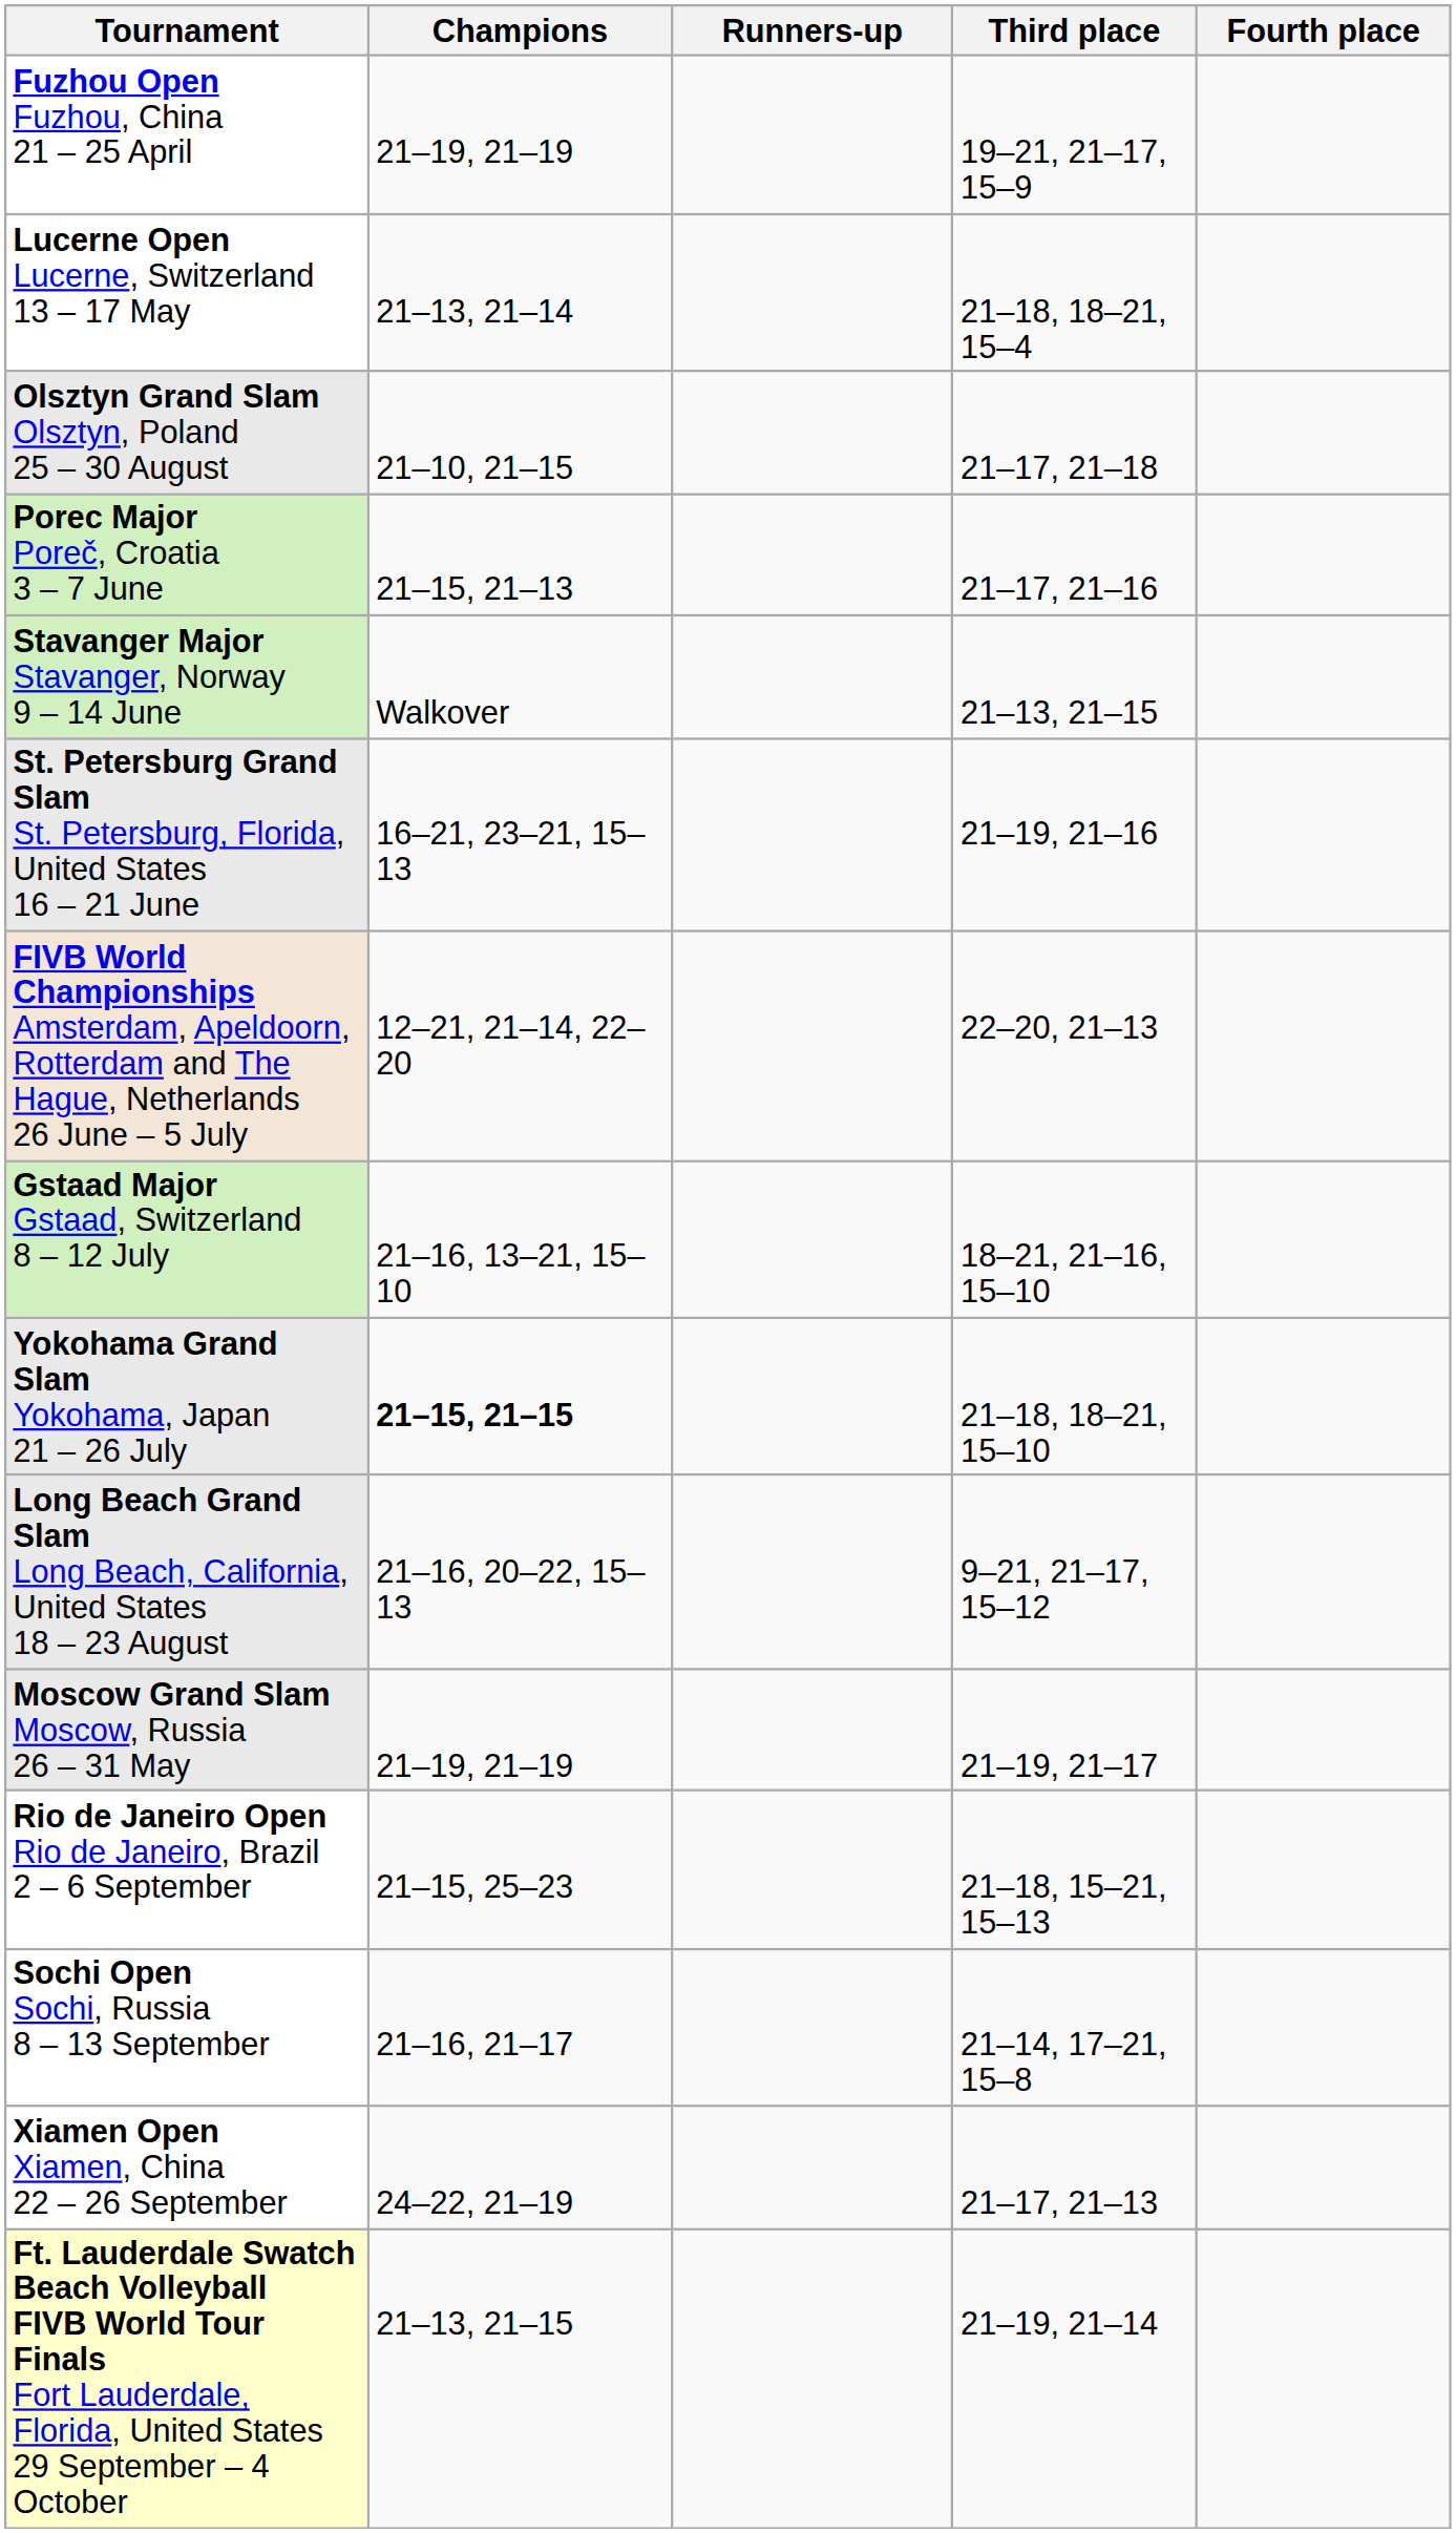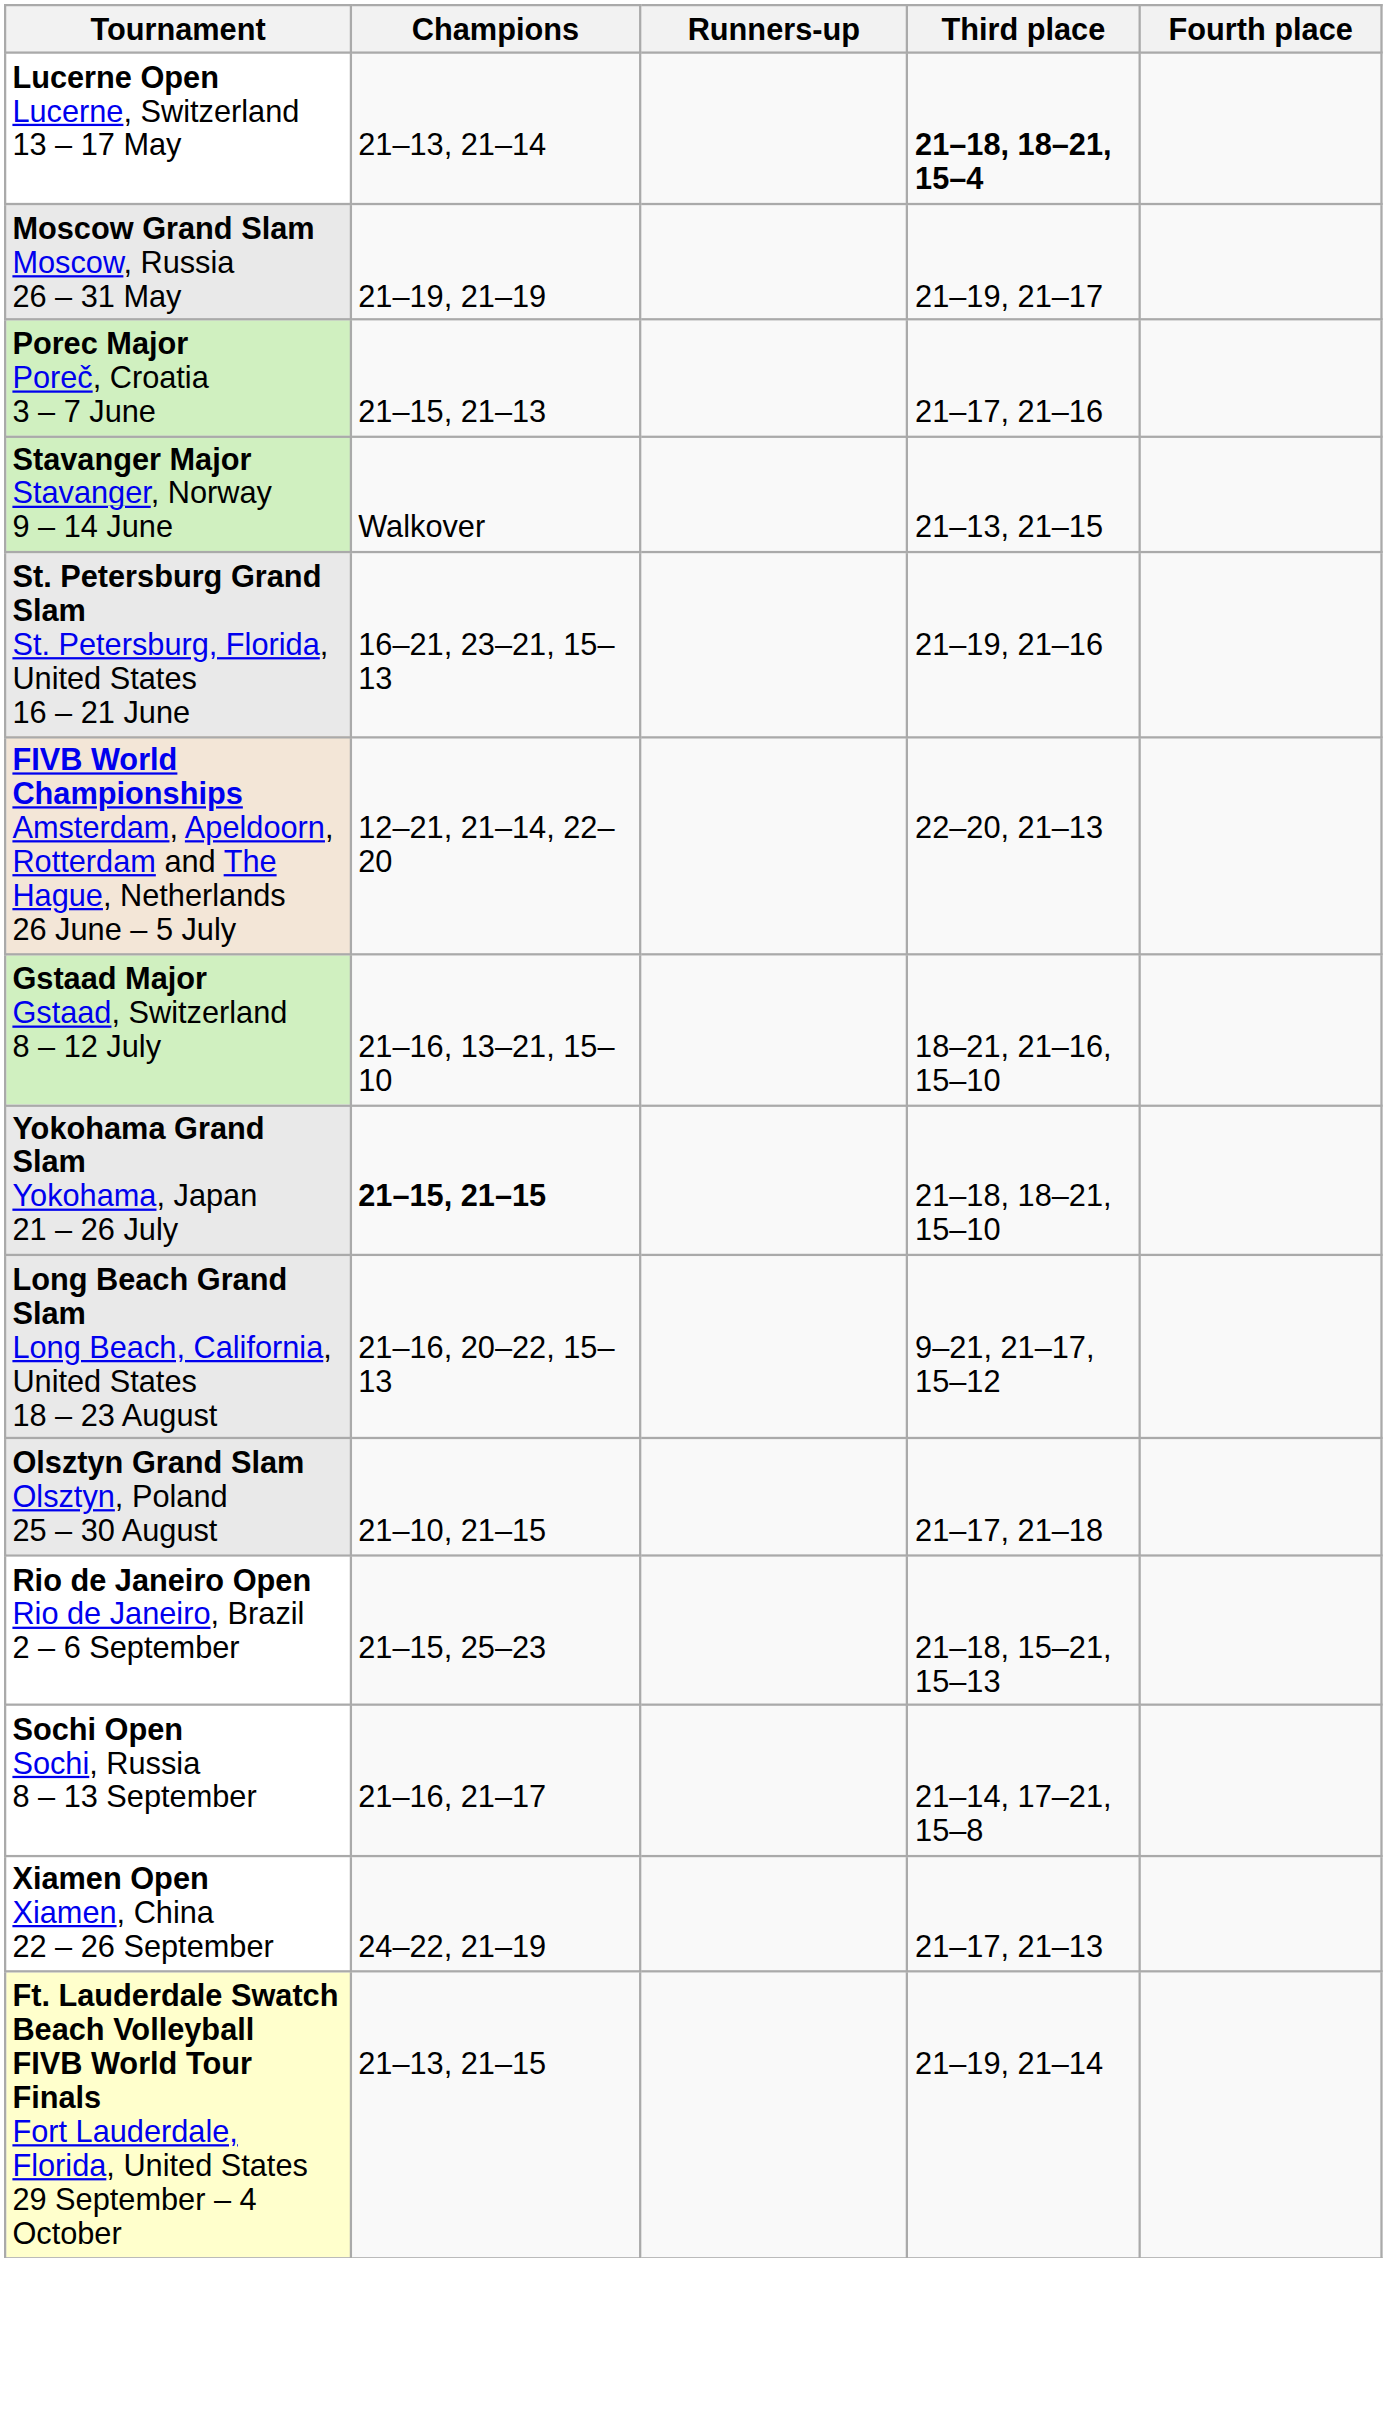 <table class=wikitable style=font-size:85%>
 <tr>
 <th width=230>Tournament</th>
 <th width=210>Champions</th>
 <th width=210>Runners-up</th>
 <th width=210>Third place</th>
 <th width=210>Fourth place</th>
 </tr>
 <tr valign=top>
-<td style="background:#ffffff;"><strong><a href='#'>Fuzhou Open</a></strong><br><a href='#'>Fuzhou</a>, China<br>21 – 25 April</td>
-<td><br> <br> 21–19, 21–19</td>
+<td style="background:#ffffff;"><strong>Lucerne Open</strong><br><a href='#'>Lucerne</a>, Switzerland<br>13 – 17 May</td>
+<td><br><br> 21–13, 21–14</td>
 <td><br> </td>
-<td><br> <br> 19–21, 21–17, 15–9</td>
+<td><strong><br> <br> 21–18, 18–21, 15–4</strong></td>
 <td><br> </td>
 </tr>
 <tr valign=top>
-<td style="background:#ffffff;"><strong>Lucerne Open</strong><br><a href='#'>Lucerne</a>, Switzerland<br>13 – 17 May</td>
-<td><br><br> 21–13, 21–14</td>
-<td><br> </td>
-<td><br> <br> 21–18, 18–21, 15–4</td>
-<td><br> </td>
-</tr>
-<tr valign=top>
-<td style="background:#E9E9E9;"><strong>Olsztyn Grand Slam</strong><br><a href='#'>Olsztyn</a>, Poland<br>25 – 30 August</td>
-<td><br><br>21–10, 21–15</td>
+<td style="background:#E9E9E9;"><strong>Moscow Grand Slam</strong><br><a href='#'>Moscow</a>, Russia<br>26 – 31 May</td>
+<td><br><br> 21–19, 21–19</td>
 <td><br></td>
-<td><br><br> 21–17, 21–18</td>
-<td><br> <br></td>
+<td><br><br>21–19, 21–17</td>
+<td><br></td>
 </tr>
 <tr valign=top>
 <td style="background:#d0f0c0;"><strong>Porec Major</strong><br><a href='#'>Poreč</a>, Croatia<br>3 – 7 June</td>
 <td><br> <br> 21–15, 21–13</td>
 <td><br></td>
 <td><br><br>21–17, 21–16</td>
 <td><br></td>
 </tr>
 <tr valign=top>
 <td style="background:#d0f0c0;"><strong>Stavanger Major</strong><br><a href='#'>Stavanger</a>, Norway<br>9 – 14 June</td>
 <td><br> <br> Walkover</td>
 <td><br> </td>
 <td><br> <br> 21–13, 21–15</td>
 <td><br> </td>
 </tr>
 <tr valign=top>
 <td style="background:#E9E9E9;"><strong>St. Petersburg Grand Slam</strong><br><a href='#'>St. Petersburg, Florida</a>, United States<br>16 – 21 June</td>
 <td><br><br> 16–21, 23–21, 15–13</td>
 <td><br></td>
 <td><br><br> 21–19, 21–16</td>
 <td><br></td>
 </tr>
 <tr valign=top>
 <td style="background:#F3E6D7;"><strong><a href='#'>FIVB World Championships</a></strong><br><a href='#'>Amsterdam</a>, <a href='#'>Apeldoorn</a>, <a href='#'>Rotterdam</a> and <a href='#'>The Hague</a>, Netherlands<br>26 June – 5 July</td>
 <td><br><br>12–21, 21–14, 22–20</td>
 <td><br></td>
 <td><br><br> 22–20, 21–13</td>
 <td><br></td>
 </tr>
 <tr valign=top>
 <td style="background:#d0f0c0;"><strong>Gstaad Major</strong><br><a href='#'>Gstaad</a>, Switzerland<br>8 – 12 July</td>
 <td><br><br>21–16, 13–21, 15–10</td>
 <td><br></td>
 <td><br><br>18–21, 21–16, 15–10</td>
 <td><br></td>
 </tr>
 <tr valign=top>
 <td style="background:#E9E9E9;"><strong>Yokohama Grand Slam</strong><br><a href='#'>Yokohama</a>, Japan<br>21 – 26 July</td>
 <td><strong><br><br>21–15, 21–15</strong></td>
 <td><br></td>
 <td><br> <br> 21–18, 18–21, 15–10</td>
 <td><br></td>
 </tr>
 <tr valign=top>
 <td style="background:#E9E9E9;"><strong>Long Beach Grand Slam</strong><br><a href='#'>Long Beach, California</a>, United States<br>18 – 23 August</td>
 <td><br><br>21–16, 20–22, 15–13</td>
 <td><br></td>
 <td><br><br> 9–21, 21–17, 15–12</td>
 <td><br> <br></td>
 </tr>
 <tr valign=top>
-<td style="background:#E9E9E9;"><strong>Moscow Grand Slam</strong><br><a href='#'>Moscow</a>, Russia<br>26 – 31 May</td>
-<td><br><br> 21–19, 21–19</td>
+<td style="background:#E9E9E9;"><strong>Olsztyn Grand Slam</strong><br><a href='#'>Olsztyn</a>, Poland<br>25 – 30 August</td>
+<td><br><br>21–10, 21–15</td>
 <td><br></td>
-<td><br><br>21–19, 21–17</td>
-<td><br></td>
+<td><br><br> 21–17, 21–18</td>
+<td><br> <br></td>
 </tr>
 <tr valign=top>
 <td style="background:#ffffff;"><strong>Rio de Janeiro Open</strong><br><a href='#'>Rio de Janeiro</a>, Brazil<br>2 – 6 September</td>
 <td><br><br>21–15, 25–23</td>
 <td><br> </td>
 <td><br><br>21–18, 15–21, 15–13</td>
 <td><br></td>
 </tr>
 <tr valign=top>
 <td style="background:#ffffff;"><strong>Sochi Open</strong><br><a href='#'>Sochi</a>, Russia<br>8 – 13 September</td>
 <td><br><br>21–16, 21–17</td>
 <td><br></td>
 <td><br><br>21–14, 17–21, 15–8</td>
 <td><br></td>
 </tr>
 <tr valign=top>
 <td style="background:#ffffff;"><strong>Xiamen Open</strong><br><a href='#'>Xiamen</a>, China<br>22 – 26 September</td>
 <td><br><br>24–22, 21–19</td>
 <td><br> </td>
 <td><br><br>21–17, 21–13</td>
 <td><br></td>
 </tr>
 <tr valign=top>
 <td style="background:#ffffcc;"><strong>Ft. Lauderdale Swatch Beach Volleyball<br> FIVB World Tour Finals</strong><br><a href='#'>Fort Lauderdale, Florida</a>, United States<br>29 September – 4 October</td>
 <td><br><br>21–13, 21–15</td>
 <td><br></td>
 <td><br><br>21–19, 21–14</td>
 <td><br> </td>
 </tr>
 </table>
